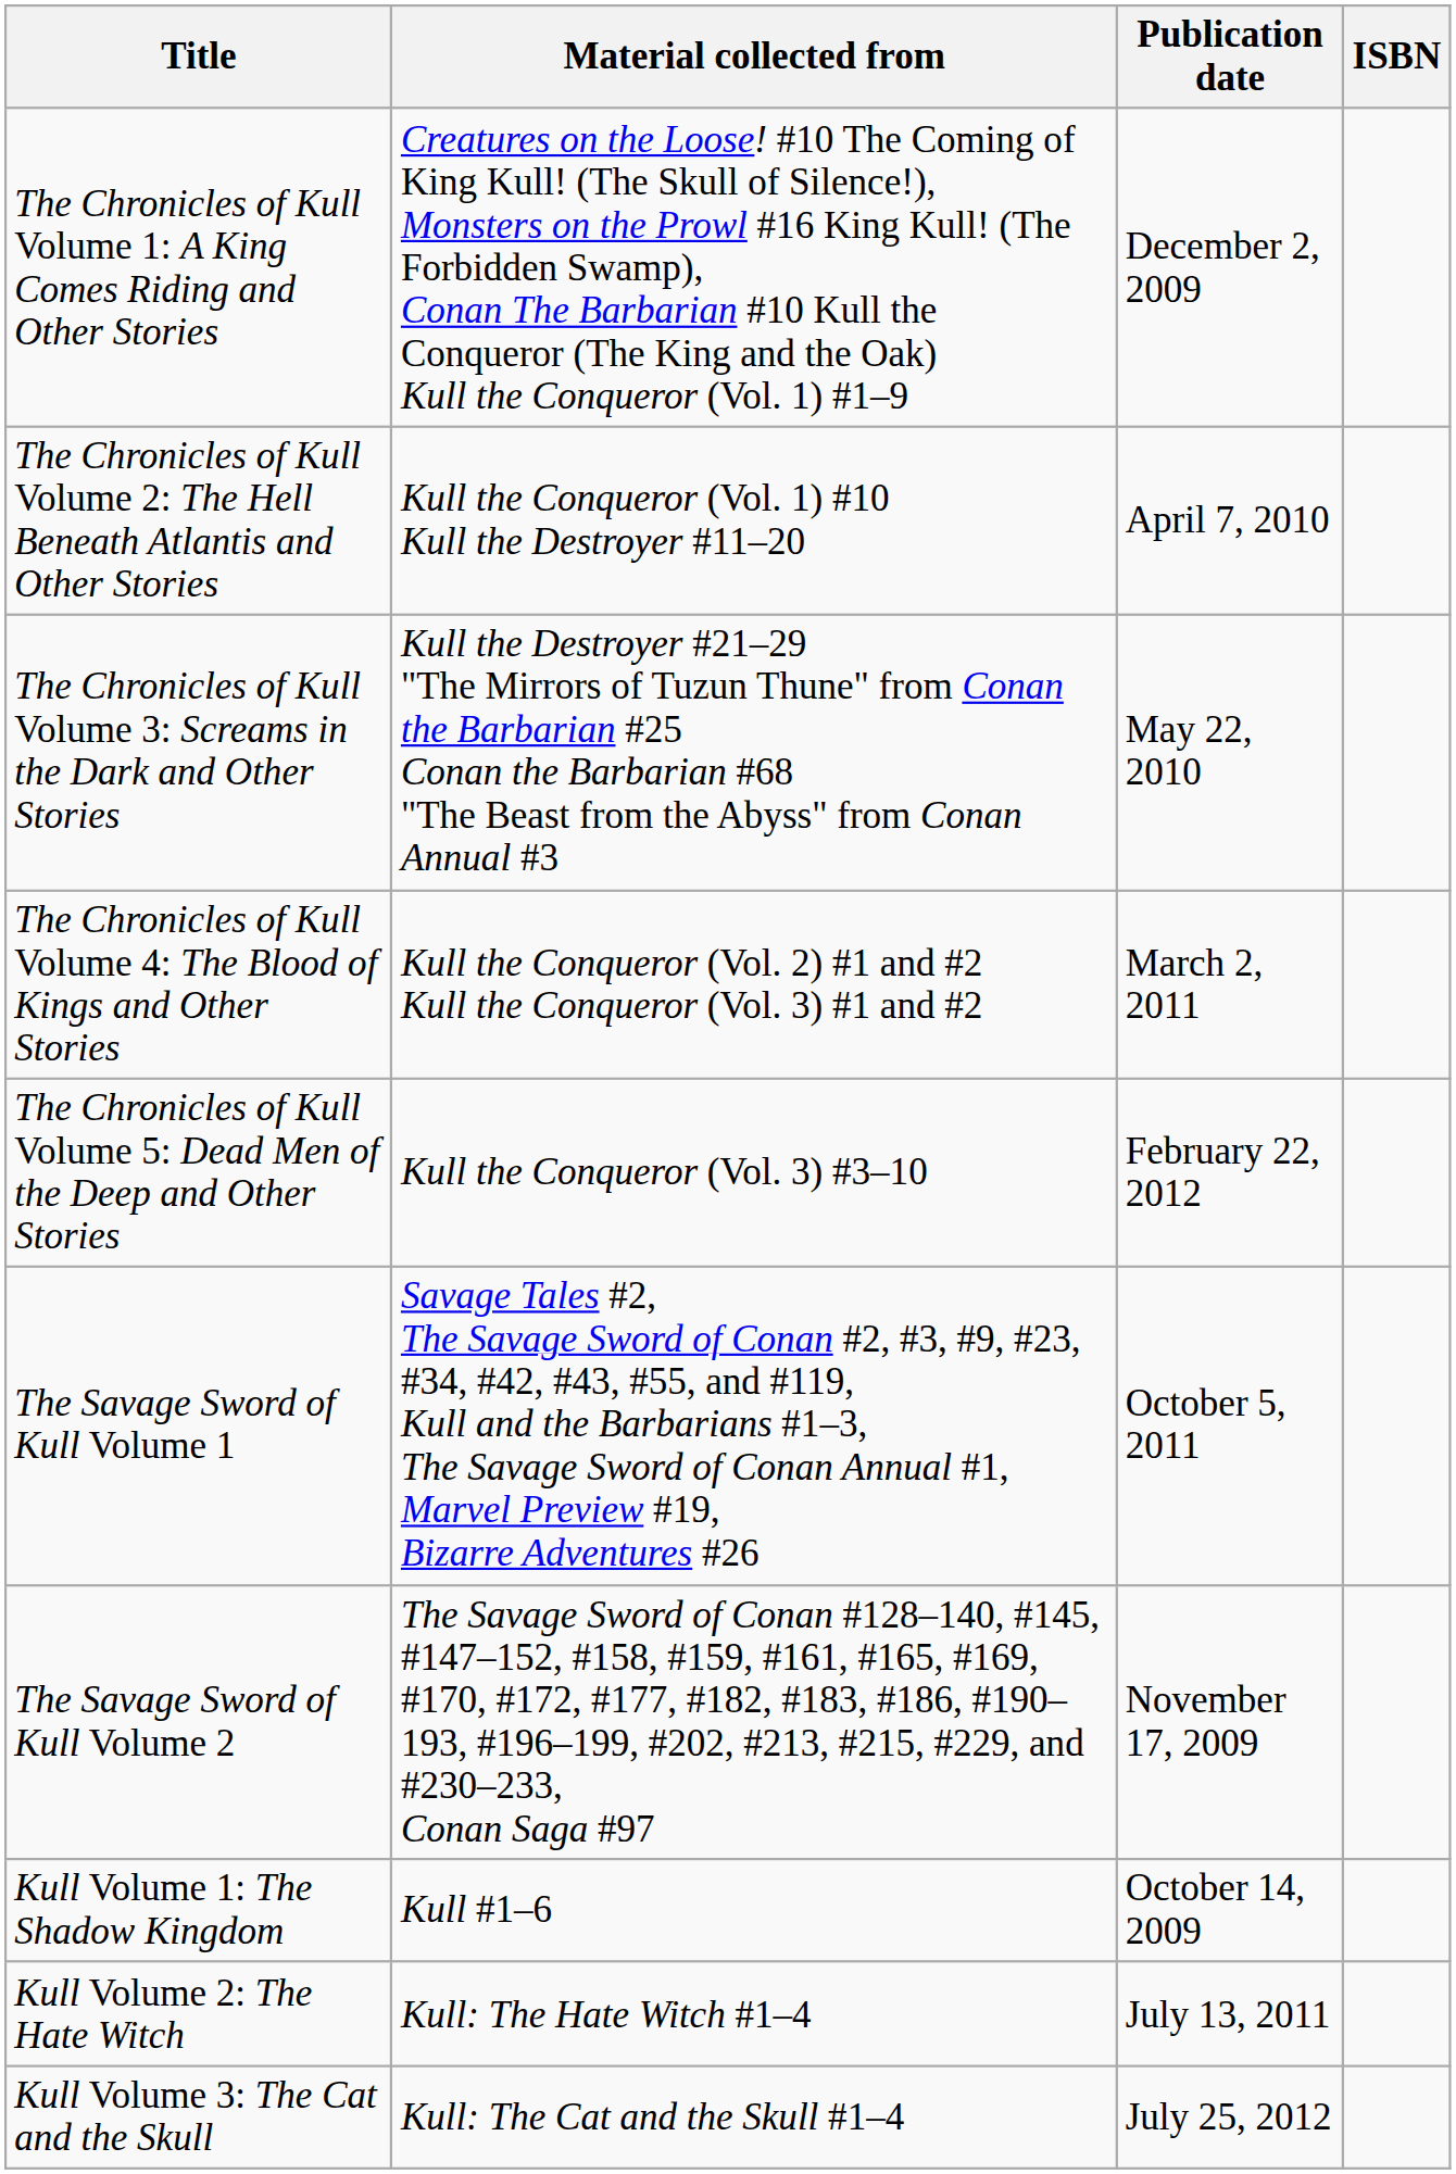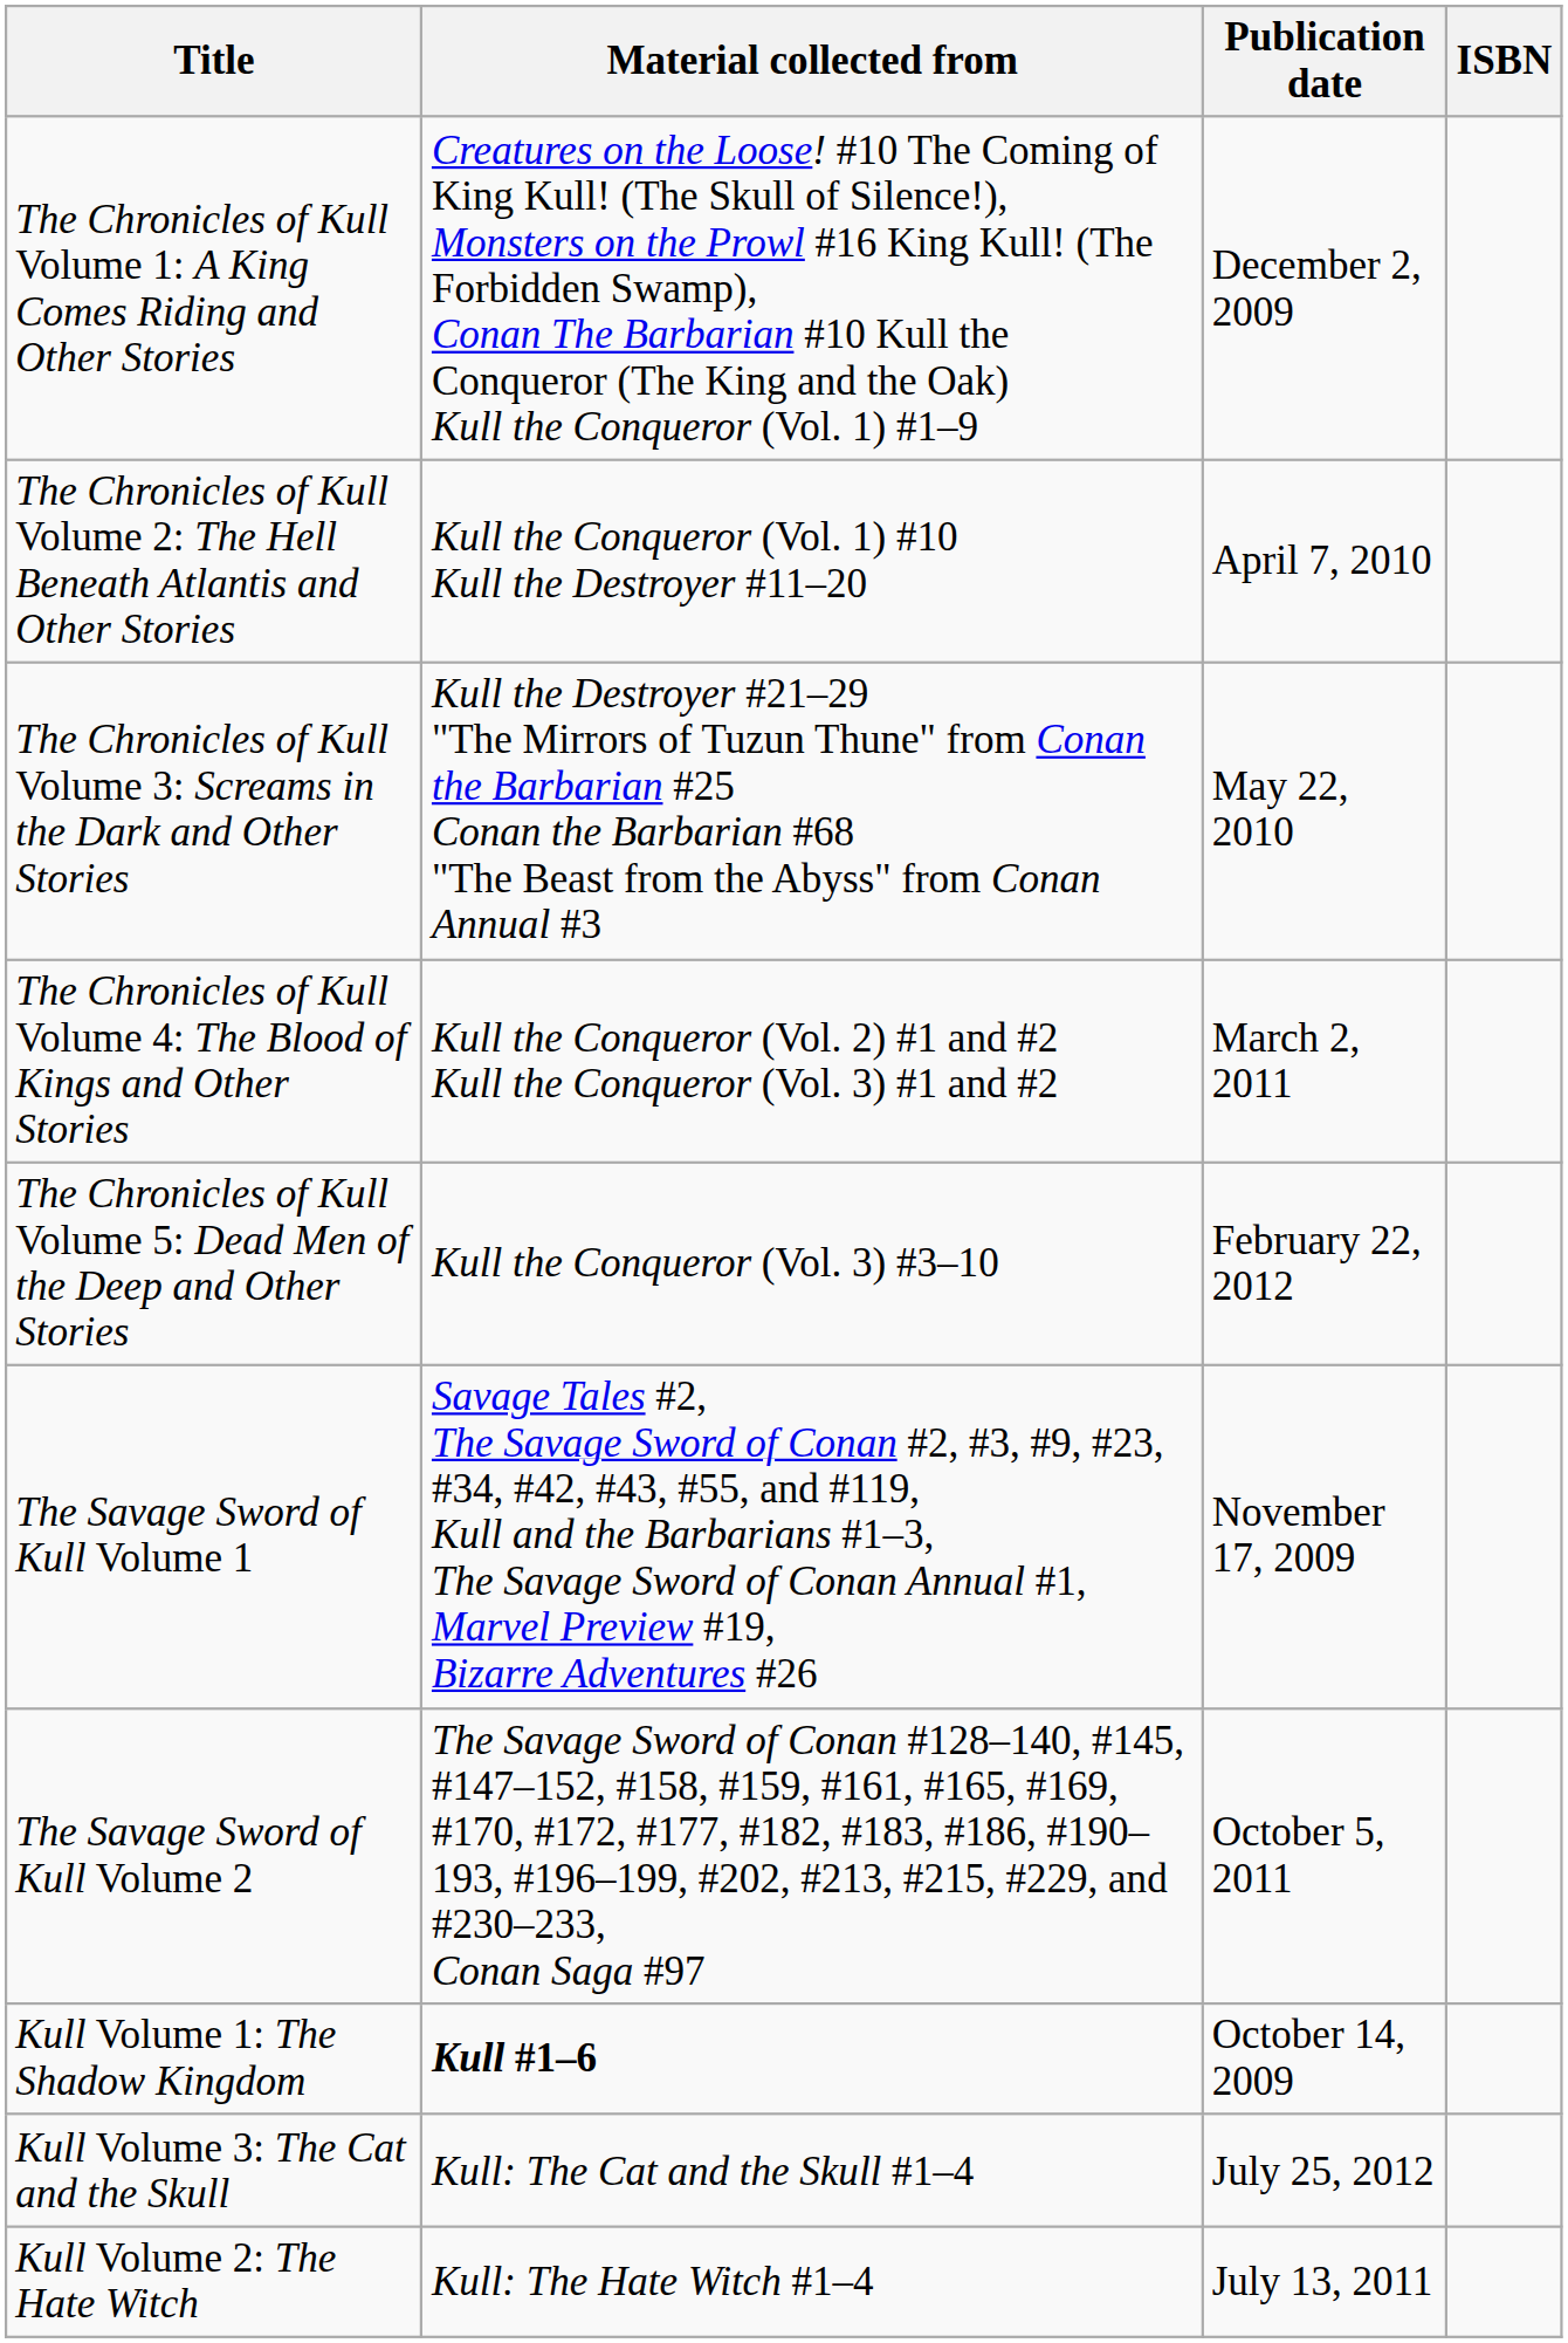 <table class="wikitable">
 <tr>
 <th>Title</th>
 <th>Material collected from</th>
 <th>Publication date</th>
 <th>ISBN</th>
 </tr>
 <tr>
 <td><em>The Chronicles of Kull</em> Volume 1: <em>A King Comes Riding and Other Stories</em></td>
 <td><em><a href='#'>Creatures on the Loose</a>!</em> #10 The Coming of King Kull! (The Skull of Silence!),<br><em><a href='#'>Monsters on the Prowl</a></em> #16 King Kull! (The Forbidden Swamp),<br><em><a href='#'>Conan The Barbarian</a></em> #10 Kull the Conqueror (The King and the Oak) <br><em>Kull the Conqueror</em> (Vol. 1) #1–9</td>
 <td>December 2, 2009</td>
 <td></td>
 </tr>
 <tr>
 <td><em>The Chronicles of Kull</em> Volume 2: <em>The Hell Beneath Atlantis and Other Stories</em></td>
 <td><em>Kull the Conqueror</em> (Vol. 1) #10 <br><em>Kull the Destroyer</em> #11–20</td>
 <td>April 7, 2010</td>
 <td></td>
 </tr>
 <tr>
 <td><em>The Chronicles of Kull</em> Volume 3: <em>Screams in the Dark and Other Stories</em></td>
 <td><em>Kull the Destroyer</em> #21–29<br>"The Mirrors of Tuzun Thune" from <em><a href='#'>Conan the Barbarian</a></em> #25<br><em>Conan the Barbarian</em> #68<br>"The Beast from the Abyss" from <em>Conan Annual</em> #3</td>
 <td>May 22, 2010</td>
 <td></td>
 </tr>
 <tr>
 <td><em>The Chronicles of Kull</em> Volume 4: <em>The Blood of Kings and Other Stories</em></td>
 <td><em>Kull the Conqueror</em> (Vol. 2) #1 and #2<br><em>Kull the Conqueror</em> (Vol. 3) #1 and #2</td>
 <td>March 2, 2011</td>
 <td></td>
 </tr>
 <tr>
 <td><em>The Chronicles of Kull</em> Volume 5: <em>Dead Men of the Deep and Other Stories</em></td>
 <td><em>Kull the Conqueror</em> (Vol. 3) #3–10</td>
 <td>February 22, 2012</td>
 <td></td>
 </tr>
 <tr>
 <td><em>The Savage Sword of Kull</em> Volume 1</td>
 <td><em><a href='#'>Savage Tales</a></em> #2,<br><em><a href='#'>The Savage Sword of Conan</a></em> #2, #3, #9, #23, #34, #42, #43, #55, and #119,<br><em>Kull and the Barbarians</em> #1–3,<br><em>The Savage Sword of Conan Annual</em> #1,<br><em><a href='#'>Marvel Preview</a></em> #19,<br><em><a href='#'>Bizarre Adventures</a></em> #26</td>
-<td>October 5, 2011</td>
+<td>November 17, 2009</td>
 <td></td>
 </tr>
 <tr>
 <td><em>The Savage Sword of Kull</em> Volume 2</td>
 <td><em>The Savage Sword of Conan</em> #128–140, #145, #147–152, #158, #159, #161, #165, #169, #170, #172, #177, #182, #183, #186, #190–193, #196–199, #202, #213, #215, #229, and #230–233, <br><em>Conan Saga</em> #97</td>
-<td>November 17, 2009</td>
+<td>October 5, 2011</td>
 <td></td>
 </tr>
 <tr>
 <td><em>Kull</em> Volume 1: <em>The Shadow Kingdom</em></td>
-<td><em>Kull</em> #1–6</td>
+<td><strong><em>Kull</em> #1–6</strong></td>
 <td>October 14, 2009</td>
+<td></td>
+</tr>
+<tr>
+<td><em>Kull</em> Volume 3: <em>The Cat and the Skull</em></td>
+<td><em>Kull: The Cat and the Skull</em> #1–4</td>
+<td>July 25, 2012</td>
 <td></td>
 </tr>
 <tr>
 <td><em>Kull</em> Volume 2: <em>The Hate Witch</em></td>
 <td><em>Kull: The Hate Witch</em> #1–4</td>
 <td>July 13, 2011</td>
 <td></td>
 </tr>
-<tr>
-<td><em>Kull</em> Volume 3: <em>The Cat and the Skull</em></td>
-<td><em>Kull: The Cat and the Skull</em> #1–4</td>
-<td>July 25, 2012</td>
-<td></td>
-</tr>
 </table>
